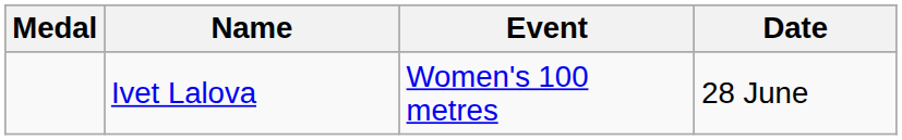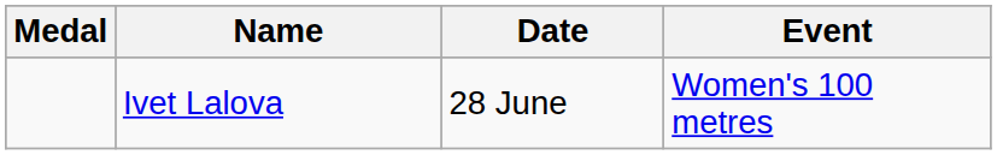 <table class="wikitable sortable" style="font-size:100%">
 <tr>
 <th>Medal</th>
 <th width=150>Name</th>
+<th width=100>Date</th>
 <th width=150>Event</th>
-<th width=100>Date</th>
 </tr>
 <tr>
 <td></td>
 <td><a href='#'>Ivet Lalova</a></td>
+<td>28 June</td>
 <td><a href='#'>Women's 100 metres</a></td>
-<td>28 June</td>
 </tr>
 </table>
